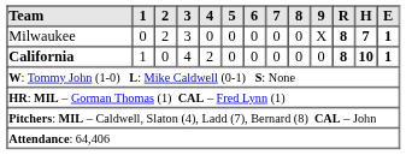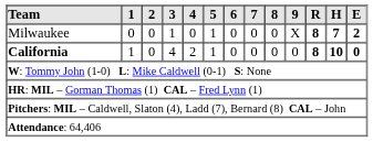 <table border=1 cellspacing=0 width=425 style="margin-left:3em;">
 <tr style="text-align:center; background-color:#e6e6e6;">
 <th align=left width=28%>Team</th>
 <th width=5%>1</th>
 <th width=5%>2</th>
 <th width=5%>3</th>
 <th width=5%>4</th>
 <th width=5%>5</th>
 <th width=5%>6</th>
 <th width=5%>7</th>
 <th width=5%>8</th>
 <th width=5%>9</th>
 <th width=5%>R</th>
 <th width=5%>H</th>
 <th width=5%>E</th>
 </tr>
 <tr style="text-align:center;">
 <td align=left>Milwaukee</td>
 <td>0</td>
-<td>2</td>
-<td>3</td>
 <td>0</td>
+<td>1</td>
 <td>0</td>
+<td>1</td>
 <td>0</td>
 <td>0</td>
 <td>0</td>
 <td>X</td>
 <td><strong>8</strong></td>
 <td><strong>7</strong></td>
-<td><strong>1</strong></td>
+<td><strong>2</strong></td>
 </tr>
 <tr style="text-align:center;">
 <td align=left><strong>California</strong></td>
 <td>1</td>
 <td>0</td>
 <td>4</td>
 <td>2</td>
-<td>0</td>
+<td>1</td>
 <td>0</td>
 <td>0</td>
 <td>0</td>
 <td>0</td>
 <td><strong>8</strong></td>
 <td><strong>10</strong></td>
-<td><strong>1</strong></td>
+<td><strong>0</strong></td>
 </tr>
 <tr style="text-align:left;">
 <td colspan=13><small><strong>W</strong>: <a href='#'>Tommy John</a> (1-0)   <strong>L</strong>: <a href='#'>Mike Caldwell</a> (0-1)   <strong>S</strong>: None</small></td>
 </tr>
 <tr style="text-align:left;">
 <td colspan=13><small><strong>HR</strong>: <strong>MIL</strong> – <a href='#'>Gorman Thomas</a> (1)  <strong>CAL</strong> – <a href='#'>Fred Lynn</a> (1)</small></td>
 </tr>
 <tr style="text-align:left;">
 <td colspan=13><small><strong>Pitchers</strong>: <strong>MIL</strong> – Caldwell, Slaton (4), Ladd (7), Bernard (8)  <strong>CAL</strong> – John</small></td>
 </tr>
 <tr style="text-align:left;">
 <td colspan=13><small><strong>Attendance</strong>: 64,406</small></td>
 </tr>
 </table>
